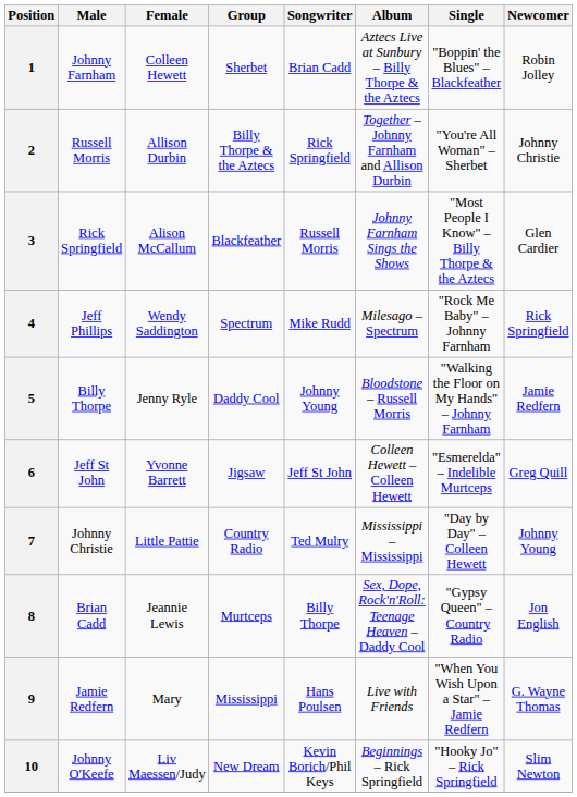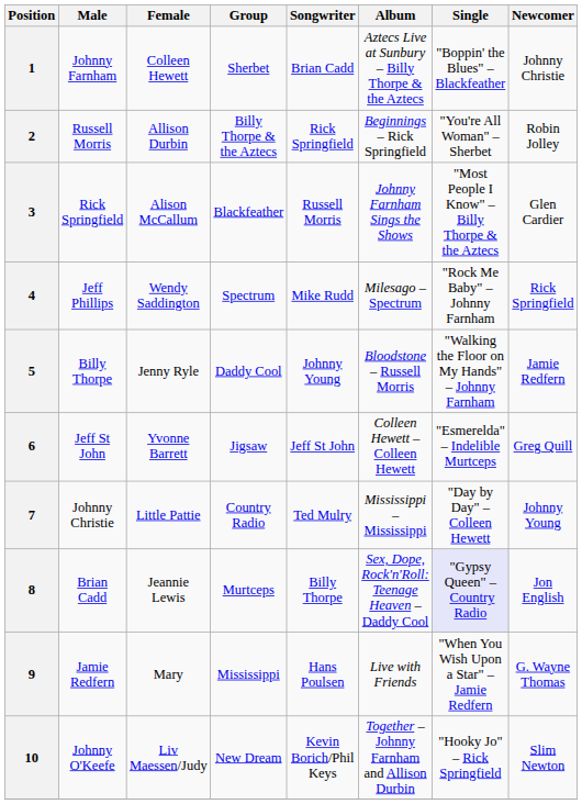 <table class="wikitable" style="text-align:center; width:200px; height:200px" border="1">
 <tr>
 <th>Position</th>
 <th>Male</th>
 <th>Female</th>
 <th>Group</th>
 <th>Songwriter</th>
 <th>Album</th>
 <th>Single</th>
 <th>Newcomer</th>
 </tr>
 <tr>
 <th>1</th>
 <td><a href='#'>Johnny Farnham</a></td>
 <td><a href='#'>Colleen Hewett</a></td>
 <td><a href='#'>Sherbet</a></td>
 <td><a href='#'>Brian Cadd</a></td>
 <td><em>Aztecs Live at Sunbury</em> – <a href='#'>Billy Thorpe & the Aztecs</a></td>
 <td>"Boppin' the Blues" – <a href='#'>Blackfeather</a></td>
-<td>Robin Jolley</td>
+<td>Johnny Christie</td>
 </tr>
 <tr>
 <th>2</th>
 <td><a href='#'>Russell Morris</a></td>
 <td><a href='#'>Allison Durbin</a></td>
 <td><a href='#'>Billy Thorpe & the Aztecs</a></td>
 <td><a href='#'>Rick Springfield</a></td>
-<td><em><a href='#'>Together</a></em> – <a href='#'>Johnny Farnham</a> and <a href='#'>Allison Durbin</a></td>
+<td><em><a href='#'>Beginnings</a></em> – Rick Springfield</td>
 <td>"You're All Woman" – Sherbet</td>
-<td>Johnny Christie</td>
+<td>Robin Jolley</td>
 </tr>
 <tr>
 <th>3</th>
 <td><a href='#'>Rick Springfield</a></td>
 <td><a href='#'>Alison McCallum</a></td>
 <td><a href='#'>Blackfeather</a></td>
 <td><a href='#'>Russell Morris</a></td>
 <td><em><a href='#'>Johnny Farnham Sings the Shows</a></em></td>
 <td>"Most People I Know" – <a href='#'>Billy Thorpe & the Aztecs</a></td>
 <td>Glen Cardier</td>
 </tr>
 <tr>
 <th>4</th>
 <td><a href='#'>Jeff Phillips</a></td>
 <td><a href='#'>Wendy Saddington</a></td>
 <td><a href='#'>Spectrum</a></td>
 <td><a href='#'>Mike Rudd</a></td>
 <td><em>Milesago</em> – <a href='#'>Spectrum</a></td>
 <td>"Rock Me Baby" – Johnny Farnham</td>
 <td><a href='#'>Rick Springfield</a></td>
 </tr>
 <tr>
 <th>5</th>
 <td><a href='#'>Billy Thorpe</a></td>
 <td>Jenny Ryle</td>
 <td><a href='#'>Daddy Cool</a></td>
 <td><a href='#'>Johnny Young</a></td>
 <td><em><a href='#'>Bloodstone</a></em> – <a href='#'>Russell Morris</a></td>
 <td>"Walking the Floor on My Hands" – <a href='#'>Johnny Farnham</a></td>
 <td><a href='#'>Jamie Redfern</a></td>
 </tr>
 <tr>
 <th>6</th>
 <td><a href='#'>Jeff St John</a></td>
 <td><a href='#'>Yvonne Barrett</a></td>
 <td><a href='#'>Jigsaw</a></td>
 <td><a href='#'>Jeff St John</a></td>
 <td><em>Colleen Hewett</em> – <a href='#'>Colleen Hewett</a></td>
 <td>"Esmerelda" – <a href='#'>Indelible Murtceps</a></td>
 <td><a href='#'>Greg Quill</a></td>
 </tr>
 <tr>
 <th>7</th>
 <td>Johnny Christie</td>
 <td><a href='#'>Little Pattie</a></td>
 <td><a href='#'>Country Radio</a></td>
 <td><a href='#'>Ted Mulry</a></td>
 <td><em>Mississippi</em> – <a href='#'>Mississippi</a></td>
 <td>"Day by Day" – <a href='#'>Colleen Hewett</a></td>
 <td><a href='#'>Johnny Young</a></td>
 </tr>
 <tr>
 <th>8</th>
 <td><a href='#'>Brian Cadd</a></td>
 <td>Jeannie Lewis</td>
 <td><a href='#'>Murtceps</a></td>
 <td><a href='#'>Billy Thorpe</a></td>
 <td><em><a href='#'>Sex, Dope, Rock'n'Roll: Teenage Heaven</a></em> – <a href='#'>Daddy Cool</a></td>
-<td>"Gypsy Queen" – <a href='#'>Country Radio</a></td>
+<td style="background: lavender;">"Gypsy Queen" – <a href='#'>Country Radio</a></td>
 <td><a href='#'>Jon English</a></td>
 </tr>
 <tr>
 <th>9</th>
 <td><a href='#'>Jamie Redfern</a></td>
 <td>Mary</td>
 <td><a href='#'>Mississippi</a></td>
 <td><a href='#'>Hans Poulsen</a></td>
 <td><em>Live with Friends</em></td>
 <td>"When You Wish Upon a Star" – <a href='#'>Jamie Redfern</a></td>
 <td><a href='#'>G. Wayne Thomas</a></td>
 </tr>
 <tr>
 <th>10</th>
 <td><a href='#'>Johnny O'Keefe</a></td>
 <td><a href='#'>Liv Maessen</a>/Judy</td>
 <td><a href='#'>New Dream</a></td>
 <td><a href='#'>Kevin Borich</a>/Phil Keys</td>
-<td><em><a href='#'>Beginnings</a></em> – Rick Springfield</td>
+<td><em><a href='#'>Together</a></em> – <a href='#'>Johnny Farnham</a> and <a href='#'>Allison Durbin</a></td>
 <td>"Hooky Jo" – <a href='#'>Rick Springfield</a></td>
 <td><a href='#'>Slim Newton</a></td>
 </tr>
 <tr>
 </tr>
 </table>
